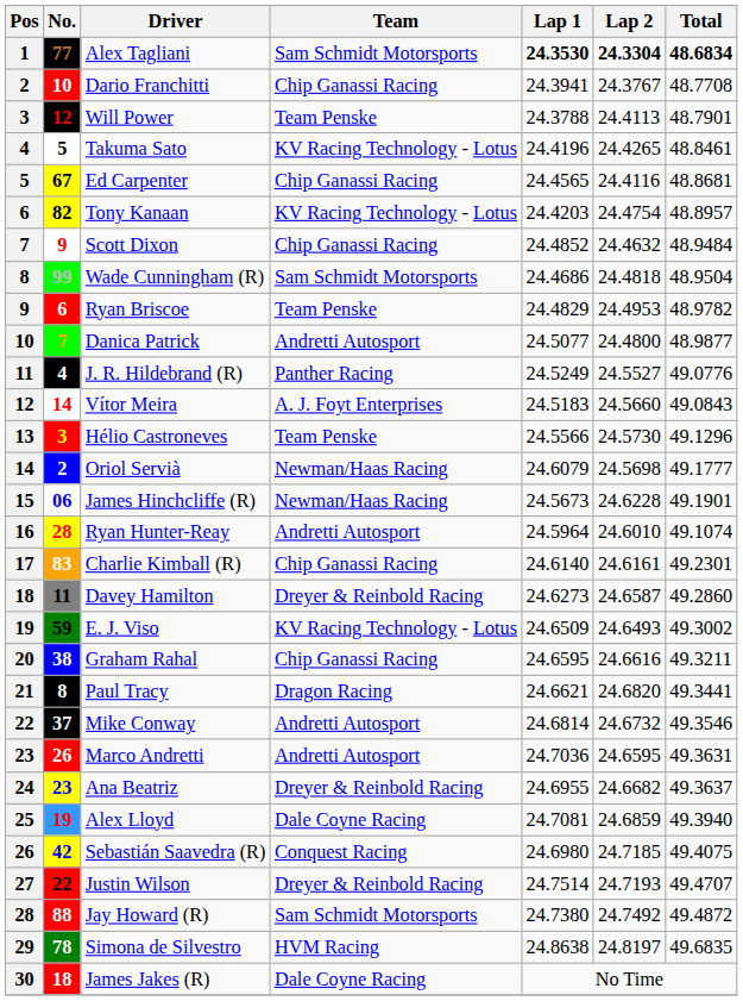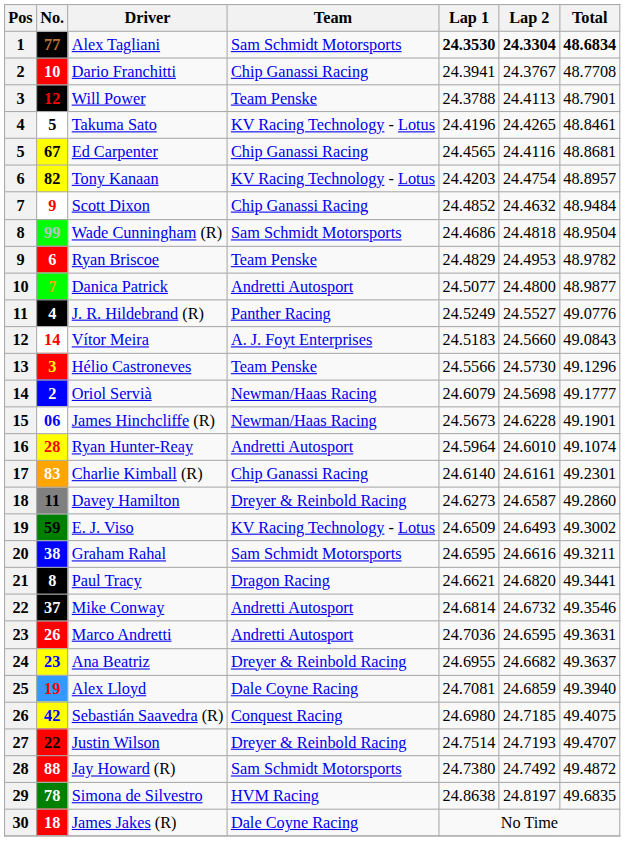 <table class="wikitable" style="font-size:95%">
 <tr>
 <th>Pos</th>
 <th>No.</th>
 <th>Driver</th>
 <th>Team</th>
 <th>Lap 1</th>
 <th>Lap 2</th>
 <th>Total</th>
 </tr>
 <tr>
 <th>1</th>
 <td style="background:black; color:#B87333;" align="center"><strong>77</strong></td>
 <td> <a href='#'>Alex Tagliani</a></td>
 <td><a href='#'>Sam Schmidt Motorsports</a></td>
 <td><strong>24.3530</strong></td>
 <td><strong>24.3304</strong></td>
 <td><strong>48.6834</strong></td>
 </tr>
 <tr>
 <th>2</th>
 <td style="background:red; color:white;" align="center"><strong>10</strong></td>
 <td> <a href='#'>Dario Franchitti</a></td>
 <td><a href='#'>Chip Ganassi Racing</a></td>
 <td>24.3941</td>
 <td>24.3767</td>
 <td>48.7708</td>
 </tr>
 <tr>
 <th>3</th>
 <td style="background:black; color:red;" align="center"><strong>12</strong></td>
 <td> <a href='#'>Will Power</a></td>
 <td><a href='#'>Team Penske</a></td>
 <td>24.3788</td>
 <td>24.4113</td>
 <td>48.7901</td>
 </tr>
 <tr>
 <th>4</th>
 <td style="background:white; color:black;" align="center"><strong>5</strong></td>
 <td> <a href='#'>Takuma Sato</a></td>
 <td><a href='#'>KV Racing Technology</a> - <a href='#'>Lotus</a></td>
 <td>24.4196</td>
 <td>24.4265</td>
 <td>48.8461</td>
 </tr>
 <tr>
 <th>5</th>
 <td style="background:yellow; color:black;" align="center"><strong>67</strong></td>
 <td> <a href='#'>Ed Carpenter</a></td>
 <td><a href='#'>Chip Ganassi Racing</a></td>
 <td>24.4565</td>
 <td>24.4116</td>
 <td>48.8681</td>
 </tr>
 <tr>
 <th>6</th>
 <td style="background:yellow; color:black;" align="center"><strong>82</strong></td>
 <td> <a href='#'>Tony Kanaan</a></td>
 <td><a href='#'>KV Racing Technology</a> - <a href='#'>Lotus</a></td>
 <td>24.4203</td>
 <td>24.4754</td>
 <td>48.8957</td>
 </tr>
 <tr>
 <th>7</th>
 <td style="background:white; color:red;" align="center"><strong>9</strong></td>
 <td> <a href='#'>Scott Dixon</a></td>
 <td><a href='#'>Chip Ganassi Racing</a></td>
 <td>24.4852</td>
 <td>24.4632</td>
 <td>48.9484</td>
 </tr>
 <tr>
 <th>8</th>
 <td style="background:lime; color:silver;" align="center"><strong>99</strong></td>
 <td> <a href='#'>Wade Cunningham</a> (R)</td>
 <td><a href='#'>Sam Schmidt Motorsports</a></td>
 <td>24.4686</td>
 <td>24.4818</td>
 <td>48.9504</td>
 </tr>
 <tr>
 <th>9</th>
 <td style="background:red; color:white;" align="center"><strong>6</strong></td>
 <td> <a href='#'>Ryan Briscoe</a></td>
 <td><a href='#'>Team Penske</a></td>
 <td>24.4829</td>
 <td>24.4953</td>
 <td>48.9782</td>
 </tr>
 <tr>
 <th>10</th>
 <td style="background:lime; color:orange;" align="center"><strong>7</strong></td>
 <td> <a href='#'>Danica Patrick</a></td>
 <td><a href='#'>Andretti Autosport</a></td>
 <td>24.5077</td>
 <td>24.4800</td>
 <td>48.9877</td>
 </tr>
 <tr>
 <th>11</th>
 <td style="background:black; color:white;" align="center"><strong>4</strong></td>
 <td> <a href='#'>J. R. Hildebrand</a> (R)</td>
 <td><a href='#'>Panther Racing</a></td>
 <td>24.5249</td>
 <td>24.5527</td>
 <td>49.0776</td>
 </tr>
 <tr>
 <th>12</th>
 <td style="background:white; color:red;" align="center"><strong>14</strong></td>
 <td> <a href='#'>Vítor Meira</a></td>
 <td><a href='#'>A. J. Foyt Enterprises</a></td>
 <td>24.5183</td>
 <td>24.5660</td>
 <td>49.0843</td>
 </tr>
 <tr>
 <th>13</th>
 <td style="background:red; color:yellow;" align="center"><strong>3</strong></td>
 <td> <a href='#'>Hélio Castroneves</a></td>
 <td><a href='#'>Team Penske</a></td>
 <td>24.5566</td>
 <td>24.5730</td>
 <td>49.1296</td>
 </tr>
 <tr>
 <th>14</th>
 <td style="background:blue; color:white;" align="center"><strong>2</strong></td>
 <td> <a href='#'>Oriol Servià</a></td>
 <td><a href='#'>Newman/Haas Racing</a></td>
 <td>24.6079</td>
 <td>24.5698</td>
 <td>49.1777</td>
 </tr>
 <tr>
 <th>15</th>
 <td style="background:white; color:blue;" align="center"><strong>06</strong></td>
 <td> <a href='#'>James Hinchcliffe</a> (R)</td>
 <td><a href='#'>Newman/Haas Racing</a></td>
 <td>24.5673</td>
 <td>24.6228</td>
 <td>49.1901</td>
 </tr>
 <tr>
 <th>16</th>
 <td style="background:yellow; color:red;" align="center"><strong>28</strong></td>
 <td> <a href='#'>Ryan Hunter-Reay</a></td>
 <td><a href='#'>Andretti Autosport</a></td>
 <td>24.5964</td>
 <td>24.6010</td>
 <td>49.1074</td>
 </tr>
 <tr>
 <th>17</th>
 <td style="background:orange; color:white;" align="center"><strong>83</strong></td>
 <td> <a href='#'>Charlie Kimball</a> (R)</td>
 <td><a href='#'>Chip Ganassi Racing</a></td>
 <td>24.6140</td>
 <td>24.6161</td>
 <td>49.2301</td>
 </tr>
 <tr>
 <th>18</th>
 <td style="background:grey; color:black;" align="center"><strong>11</strong></td>
 <td> <a href='#'>Davey Hamilton</a></td>
 <td><a href='#'>Dreyer & Reinbold Racing</a></td>
 <td>24.6273</td>
 <td>24.6587</td>
 <td>49.2860</td>
 </tr>
 <tr>
 <th>19</th>
 <td style="background:green; color:black;" align="center"><strong>59</strong></td>
 <td> <a href='#'>E. J. Viso</a></td>
 <td><a href='#'>KV Racing Technology</a> - <a href='#'>Lotus</a></td>
 <td>24.6509</td>
 <td>24.6493</td>
 <td>49.3002</td>
 </tr>
 <tr>
 <th>20</th>
 <td style="background:blue; color:white;" align="center"><strong>38</strong></td>
 <td> <a href='#'>Graham Rahal</a></td>
-<td><a href='#'>Chip Ganassi Racing</a></td>
+<td><a href='#'>Sam Schmidt Motorsports</a></td>
 <td>24.6595</td>
 <td>24.6616</td>
 <td>49.3211</td>
 </tr>
 <tr>
 <th>21</th>
 <td style="background:black; color:white;" align="center"><strong>8</strong></td>
 <td> <a href='#'>Paul Tracy</a></td>
 <td><a href='#'>Dragon Racing</a></td>
 <td>24.6621</td>
 <td>24.6820</td>
 <td>49.3441</td>
 </tr>
 <tr>
 <th>22</th>
 <td style="background:black; color:white;" align="center"><strong>37</strong></td>
 <td> <a href='#'>Mike Conway</a></td>
 <td><a href='#'>Andretti Autosport</a></td>
 <td>24.6814</td>
 <td>24.6732</td>
 <td>49.3546</td>
 </tr>
 <tr>
 <th>23</th>
 <td style="background:red; color:white;" align="center"><strong>26</strong></td>
 <td> <a href='#'>Marco Andretti</a></td>
 <td><a href='#'>Andretti Autosport</a></td>
 <td>24.7036</td>
 <td>24.6595</td>
 <td>49.3631</td>
 </tr>
 <tr>
 <th>24</th>
 <td style="background:yellow; color:blue;" align="center"><strong>23</strong></td>
 <td> <a href='#'>Ana Beatriz</a></td>
 <td><a href='#'>Dreyer & Reinbold Racing</a></td>
 <td>24.6955</td>
 <td>24.6682</td>
 <td>49.3637</td>
 </tr>
 <tr>
 <th>25</th>
 <td style="background:#3399FF; color:red;" align="center"><strong>19</strong></td>
 <td> <a href='#'>Alex Lloyd</a></td>
 <td><a href='#'>Dale Coyne Racing</a></td>
 <td>24.7081</td>
 <td>24.6859</td>
 <td>49.3940</td>
 </tr>
 <tr>
 <th>26</th>
 <td style="background:yellow; color:blue;" align="center"><strong>42</strong></td>
 <td> <a href='#'>Sebastián Saavedra</a> (R)</td>
 <td><a href='#'>Conquest Racing</a></td>
 <td>24.6980</td>
 <td>24.7185</td>
 <td>49.4075</td>
 </tr>
 <tr>
 <th>27</th>
 <td style="background:red; color:black;" align="center"><strong>22</strong></td>
 <td> <a href='#'>Justin Wilson</a></td>
 <td><a href='#'>Dreyer & Reinbold Racing</a></td>
 <td>24.7514</td>
 <td>24.7193</td>
 <td>49.4707</td>
 </tr>
 <tr>
 <th>28</th>
 <td style="background:red; color:white;" align="center"><strong>88</strong></td>
 <td> <a href='#'>Jay Howard</a> (R)</td>
 <td><a href='#'>Sam Schmidt Motorsports</a></td>
 <td>24.7380</td>
 <td>24.7492</td>
 <td>49.4872</td>
 </tr>
 <tr>
 <th>29</th>
 <td style="background:green; color:white;" align="center"><strong>78</strong></td>
 <td> <a href='#'>Simona de Silvestro</a></td>
 <td><a href='#'>HVM Racing</a></td>
 <td>24.8638</td>
 <td>24.8197</td>
 <td>49.6835</td>
 </tr>
 <tr>
 <th>30</th>
 <td style="background:red; color:white;" align="center"><strong>18</strong></td>
 <td> <a href='#'>James Jakes</a> (R)</td>
 <td><a href='#'>Dale Coyne Racing</a></td>
 <td colspan=3 align="center">No Time</td>
 </tr>
 <tr>
 </tr>
 </table>
